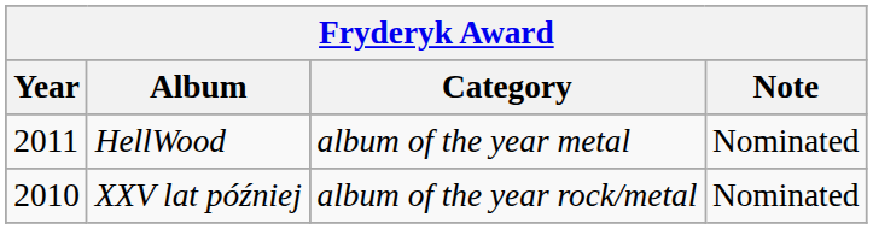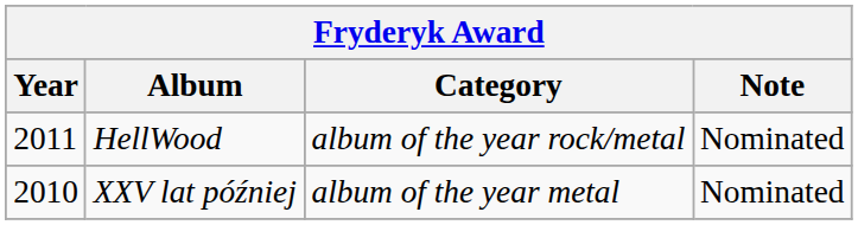 <table class="wikitable" style="font-size:95%;">
 <tr>
 <th colspan=5><a href='#'>Fryderyk Award</a></th>
 </tr>
 <tr>
 <th>Year</th>
 <th>Album</th>
 <th>Category</th>
 <th>Note</th>
 </tr>
 <tr>
 <td>2011</td>
 <td><em>HellWood</em></td>
-<td><em>album of the year metal</em></td>
+<td><em>album of the year rock/metal</em></td>
 <td>Nominated</td>
 </tr>
 <tr>
 <td>2010</td>
 <td><em>XXV lat później</em></td>
-<td><em>album of the year rock/metal</em></td>
+<td><em>album of the year metal</em></td>
 <td>Nominated</td>
 </tr>
 </table>
